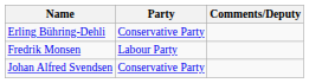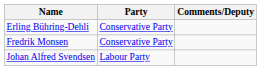 <table class="wikitable">
 <tr>
 <th>Name</th>
 <th>Party</th>
 <th>Comments/Deputy</th>
 </tr>
 <tr>
 <td><a href='#'>Erling Bühring-Dehli</a></td>
 <td><a href='#'>Conservative Party</a></td>
 <td></td>
 </tr>
 <tr>
 <td><a href='#'>Fredrik Monsen</a></td>
-<td><a href='#'>Labour Party</a></td>
+<td><a href='#'>Conservative Party</a></td>
 <td></td>
 </tr>
 <tr>
 <td><a href='#'>Johan Alfred Svendsen</a></td>
-<td><a href='#'>Conservative Party</a></td>
+<td><a href='#'>Labour Party</a></td>
 <td></td>
 </tr>
 </table>
